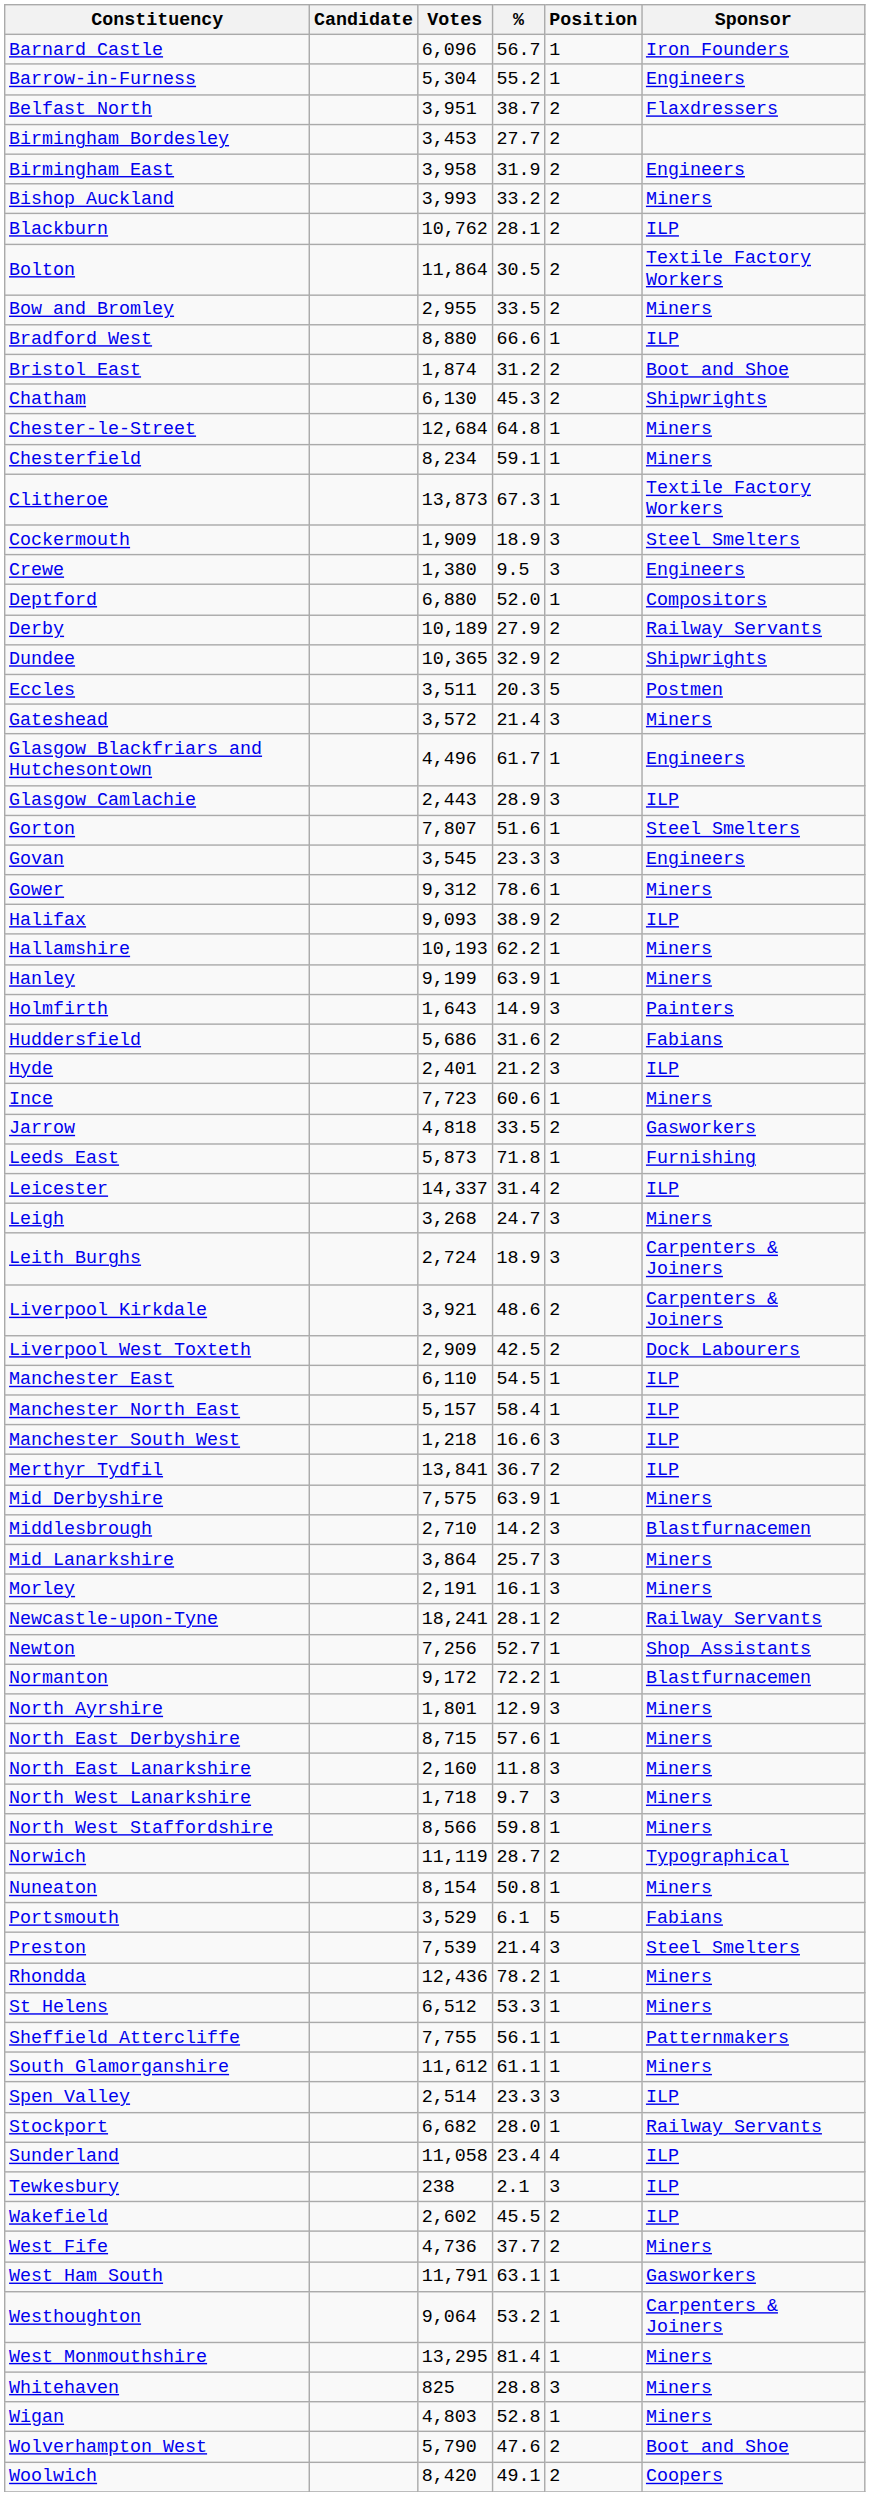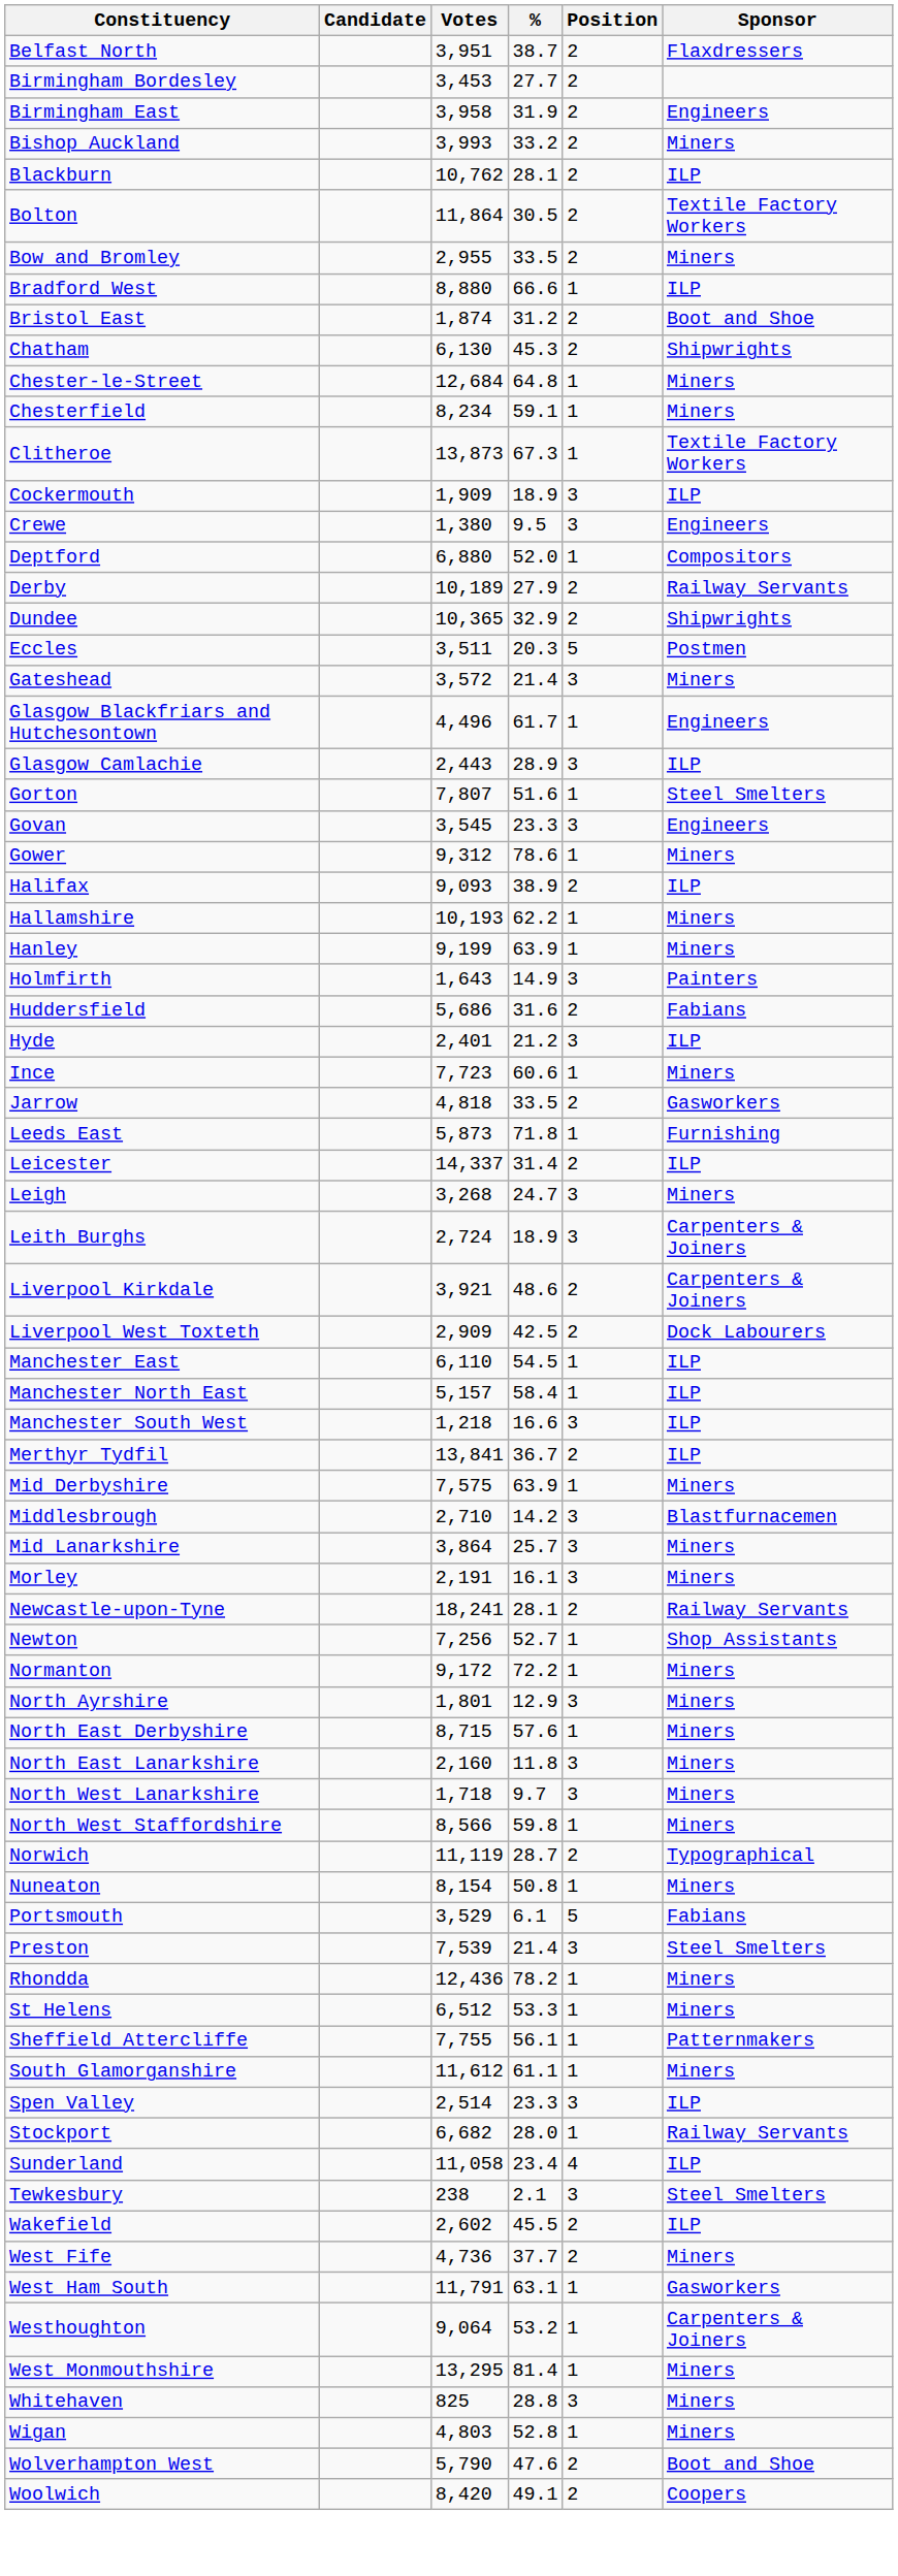 <table class="wikitable sortable">
 <tr>
 <th>Constituency</th>
 <th>Candidate</th>
 <th>Votes</th>
 <th>%</th>
 <th>Position</th>
 <th>Sponsor</th>
-</tr>
-<tr>
-<td><a href='#'>Barnard Castle</a></td>
-<td></td>
-<td>6,096</td>
-<td>56.7</td>
-<td>1</td>
-<td><a href='#'>Iron Founders</a></td>
-</tr>
-<tr>
-<td><a href='#'>Barrow-in-Furness</a></td>
-<td></td>
-<td>5,304</td>
-<td>55.2</td>
-<td>1</td>
-<td><a href='#'>Engineers</a></td>
 </tr>
 <tr>
 <td><a href='#'>Belfast North</a></td>
 <td></td>
 <td>3,951</td>
 <td>38.7</td>
 <td>2</td>
 <td><a href='#'>Flaxdressers</a></td>
 </tr>
 <tr>
 <td><a href='#'>Birmingham Bordesley</a></td>
 <td></td>
 <td>3,453</td>
 <td>27.7</td>
 <td>2</td>
 <td></td>
 </tr>
 <tr>
 <td><a href='#'>Birmingham East</a></td>
 <td></td>
 <td>3,958</td>
 <td>31.9</td>
 <td>2</td>
 <td><a href='#'>Engineers</a></td>
 </tr>
 <tr>
 <td><a href='#'>Bishop Auckland</a></td>
 <td></td>
 <td>3,993</td>
 <td>33.2</td>
 <td>2</td>
 <td><a href='#'>Miners</a></td>
 </tr>
 <tr>
 <td><a href='#'>Blackburn</a></td>
 <td></td>
 <td>10,762</td>
 <td>28.1</td>
 <td>2</td>
 <td><a href='#'>ILP</a></td>
 </tr>
 <tr>
 <td><a href='#'>Bolton</a></td>
 <td></td>
 <td>11,864</td>
 <td>30.5</td>
 <td>2</td>
 <td><a href='#'>Textile Factory Workers</a></td>
 </tr>
 <tr>
 <td><a href='#'>Bow and Bromley</a></td>
 <td></td>
 <td>2,955</td>
 <td>33.5</td>
 <td>2</td>
 <td><a href='#'>Miners</a></td>
 </tr>
 <tr>
 <td><a href='#'>Bradford West</a></td>
 <td></td>
 <td>8,880</td>
 <td>66.6</td>
 <td>1</td>
 <td><a href='#'>ILP</a></td>
 </tr>
 <tr>
 <td><a href='#'>Bristol East</a></td>
 <td></td>
 <td>1,874</td>
 <td>31.2</td>
 <td>2</td>
 <td><a href='#'>Boot and Shoe</a></td>
 </tr>
 <tr>
 <td><a href='#'>Chatham</a></td>
 <td></td>
 <td>6,130</td>
 <td>45.3</td>
 <td>2</td>
 <td><a href='#'>Shipwrights</a></td>
 </tr>
 <tr>
 <td><a href='#'>Chester-le-Street</a></td>
 <td></td>
 <td>12,684</td>
 <td>64.8</td>
 <td>1</td>
 <td><a href='#'>Miners</a></td>
 </tr>
 <tr>
 <td><a href='#'>Chesterfield</a></td>
 <td></td>
 <td>8,234</td>
 <td>59.1</td>
 <td>1</td>
 <td><a href='#'>Miners</a></td>
 </tr>
 <tr>
 <td><a href='#'>Clitheroe</a></td>
 <td></td>
 <td>13,873</td>
 <td>67.3</td>
 <td>1</td>
 <td><a href='#'>Textile Factory Workers</a></td>
 </tr>
 <tr>
 <td><a href='#'>Cockermouth</a></td>
 <td></td>
 <td>1,909</td>
 <td>18.9</td>
 <td>3</td>
-<td><a href='#'>Steel Smelters</a></td>
+<td><a href='#'>ILP</a></td>
 </tr>
 <tr>
 <td><a href='#'>Crewe</a></td>
 <td></td>
 <td>1,380</td>
 <td>9.5</td>
 <td>3</td>
 <td><a href='#'>Engineers</a></td>
 </tr>
 <tr>
 <td><a href='#'>Deptford</a></td>
 <td></td>
 <td>6,880</td>
 <td>52.0</td>
 <td>1</td>
 <td><a href='#'>Compositors</a></td>
 </tr>
 <tr>
 <td><a href='#'>Derby</a></td>
 <td></td>
 <td>10,189</td>
 <td>27.9</td>
 <td>2</td>
 <td><a href='#'>Railway Servants</a></td>
 </tr>
 <tr>
 <td><a href='#'>Dundee</a></td>
 <td></td>
 <td>10,365</td>
 <td>32.9</td>
 <td>2</td>
 <td><a href='#'>Shipwrights</a></td>
 </tr>
 <tr>
 <td><a href='#'>Eccles</a></td>
 <td></td>
 <td>3,511</td>
 <td>20.3</td>
 <td>5</td>
 <td><a href='#'>Postmen</a></td>
 </tr>
 <tr>
 <td><a href='#'>Gateshead</a></td>
 <td></td>
 <td>3,572</td>
 <td>21.4</td>
 <td>3</td>
 <td><a href='#'>Miners</a></td>
 </tr>
 <tr>
 <td><a href='#'>Glasgow Blackfriars and Hutchesontown</a></td>
 <td></td>
 <td>4,496</td>
 <td>61.7</td>
 <td>1</td>
 <td><a href='#'>Engineers</a></td>
 </tr>
 <tr>
 <td><a href='#'>Glasgow Camlachie</a></td>
 <td></td>
 <td>2,443</td>
 <td>28.9</td>
 <td>3</td>
 <td><a href='#'>ILP</a></td>
 </tr>
 <tr>
 <td><a href='#'>Gorton</a></td>
 <td></td>
 <td>7,807</td>
 <td>51.6</td>
 <td>1</td>
 <td><a href='#'>Steel Smelters</a></td>
 </tr>
 <tr>
 <td><a href='#'>Govan</a></td>
 <td></td>
 <td>3,545</td>
 <td>23.3</td>
 <td>3</td>
 <td><a href='#'>Engineers</a></td>
 </tr>
 <tr>
 <td><a href='#'>Gower</a></td>
 <td></td>
 <td>9,312</td>
 <td>78.6</td>
 <td>1</td>
 <td><a href='#'>Miners</a></td>
 </tr>
 <tr>
 <td><a href='#'>Halifax</a></td>
 <td></td>
 <td>9,093</td>
 <td>38.9</td>
 <td>2</td>
 <td><a href='#'>ILP</a></td>
 </tr>
 <tr>
 <td><a href='#'>Hallamshire</a></td>
 <td></td>
 <td>10,193</td>
 <td>62.2</td>
 <td>1</td>
 <td><a href='#'>Miners</a></td>
 </tr>
 <tr>
 <td><a href='#'>Hanley</a></td>
 <td></td>
 <td>9,199</td>
 <td>63.9</td>
 <td>1</td>
 <td><a href='#'>Miners</a></td>
 </tr>
 <tr>
 <td><a href='#'>Holmfirth</a></td>
 <td></td>
 <td>1,643</td>
 <td>14.9</td>
 <td>3</td>
 <td><a href='#'>Painters</a></td>
 </tr>
 <tr>
 <td><a href='#'>Huddersfield</a></td>
 <td></td>
 <td>5,686</td>
 <td>31.6</td>
 <td>2</td>
 <td><a href='#'>Fabians</a></td>
 </tr>
 <tr>
 <td><a href='#'>Hyde</a></td>
 <td></td>
 <td>2,401</td>
 <td>21.2</td>
 <td>3</td>
 <td><a href='#'>ILP</a></td>
 </tr>
 <tr>
 <td><a href='#'>Ince</a></td>
 <td></td>
 <td>7,723</td>
 <td>60.6</td>
 <td>1</td>
 <td><a href='#'>Miners</a></td>
 </tr>
 <tr>
 <td><a href='#'>Jarrow</a></td>
 <td></td>
 <td>4,818</td>
 <td>33.5</td>
 <td>2</td>
 <td><a href='#'>Gasworkers</a></td>
 </tr>
 <tr>
 <td><a href='#'>Leeds East</a></td>
 <td></td>
 <td>5,873</td>
 <td>71.8</td>
 <td>1</td>
 <td><a href='#'>Furnishing</a></td>
 </tr>
 <tr>
 <td><a href='#'>Leicester</a></td>
 <td></td>
 <td>14,337</td>
 <td>31.4</td>
 <td>2</td>
 <td><a href='#'>ILP</a></td>
 </tr>
 <tr>
 <td><a href='#'>Leigh</a></td>
 <td></td>
 <td>3,268</td>
 <td>24.7</td>
 <td>3</td>
 <td><a href='#'>Miners</a></td>
 </tr>
 <tr>
 <td><a href='#'>Leith Burghs</a></td>
 <td></td>
 <td>2,724</td>
 <td>18.9</td>
 <td>3</td>
 <td><a href='#'>Carpenters & Joiners</a></td>
 </tr>
 <tr>
 <td><a href='#'>Liverpool Kirkdale</a></td>
 <td></td>
 <td>3,921</td>
 <td>48.6</td>
 <td>2</td>
 <td><a href='#'>Carpenters & Joiners</a></td>
 </tr>
 <tr>
 <td><a href='#'>Liverpool West Toxteth</a></td>
 <td></td>
 <td>2,909</td>
 <td>42.5</td>
 <td>2</td>
 <td><a href='#'>Dock Labourers</a></td>
 </tr>
 <tr>
 <td><a href='#'>Manchester East</a></td>
 <td></td>
 <td>6,110</td>
 <td>54.5</td>
 <td>1</td>
 <td><a href='#'>ILP</a></td>
 </tr>
 <tr>
 <td><a href='#'>Manchester North East</a></td>
 <td></td>
 <td>5,157</td>
 <td>58.4</td>
 <td>1</td>
 <td><a href='#'>ILP</a></td>
 </tr>
 <tr>
 <td><a href='#'>Manchester South West</a></td>
 <td></td>
 <td>1,218</td>
 <td>16.6</td>
 <td>3</td>
 <td><a href='#'>ILP</a></td>
 </tr>
 <tr>
 <td><a href='#'>Merthyr Tydfil</a></td>
 <td></td>
 <td>13,841</td>
 <td>36.7</td>
 <td>2</td>
 <td><a href='#'>ILP</a></td>
 </tr>
 <tr>
 <td><a href='#'>Mid Derbyshire</a></td>
 <td></td>
 <td>7,575</td>
 <td>63.9</td>
 <td>1</td>
 <td><a href='#'>Miners</a></td>
 </tr>
 <tr>
 <td><a href='#'>Middlesbrough</a></td>
 <td></td>
 <td>2,710</td>
 <td>14.2</td>
 <td>3</td>
 <td><a href='#'>Blastfurnacemen</a></td>
 </tr>
 <tr>
 <td><a href='#'>Mid Lanarkshire</a></td>
 <td></td>
 <td>3,864</td>
 <td>25.7</td>
 <td>3</td>
 <td><a href='#'>Miners</a></td>
 </tr>
 <tr>
 <td><a href='#'>Morley</a></td>
 <td></td>
 <td>2,191</td>
 <td>16.1</td>
 <td>3</td>
 <td><a href='#'>Miners</a></td>
 </tr>
 <tr>
 <td><a href='#'>Newcastle-upon-Tyne</a></td>
 <td></td>
 <td>18,241</td>
 <td>28.1</td>
 <td>2</td>
 <td><a href='#'>Railway Servants</a></td>
 </tr>
 <tr>
 <td><a href='#'>Newton</a></td>
 <td></td>
 <td>7,256</td>
 <td>52.7</td>
 <td>1</td>
 <td><a href='#'>Shop Assistants</a></td>
 </tr>
 <tr>
 <td><a href='#'>Normanton</a></td>
 <td></td>
 <td>9,172</td>
 <td>72.2</td>
 <td>1</td>
-<td><a href='#'>Blastfurnacemen</a></td>
+<td><a href='#'>Miners</a></td>
 </tr>
 <tr>
 <td><a href='#'>North Ayrshire</a></td>
 <td></td>
 <td>1,801</td>
 <td>12.9</td>
 <td>3</td>
 <td><a href='#'>Miners</a></td>
 </tr>
 <tr>
 <td><a href='#'>North East Derbyshire</a></td>
 <td></td>
 <td>8,715</td>
 <td>57.6</td>
 <td>1</td>
 <td><a href='#'>Miners</a></td>
 </tr>
 <tr>
 <td><a href='#'>North East Lanarkshire</a></td>
 <td></td>
 <td>2,160</td>
 <td>11.8</td>
 <td>3</td>
 <td><a href='#'>Miners</a></td>
 </tr>
 <tr>
 <td><a href='#'>North West Lanarkshire</a></td>
 <td></td>
 <td>1,718</td>
 <td>9.7</td>
 <td>3</td>
 <td><a href='#'>Miners</a></td>
 </tr>
 <tr>
 <td><a href='#'>North West Staffordshire</a></td>
 <td></td>
 <td>8,566</td>
 <td>59.8</td>
 <td>1</td>
 <td><a href='#'>Miners</a></td>
 </tr>
 <tr>
 <td><a href='#'>Norwich</a></td>
 <td></td>
 <td>11,119</td>
 <td>28.7</td>
 <td>2</td>
 <td><a href='#'>Typographical</a></td>
 </tr>
 <tr>
 <td><a href='#'>Nuneaton</a></td>
 <td></td>
 <td>8,154</td>
 <td>50.8</td>
 <td>1</td>
 <td><a href='#'>Miners</a></td>
 </tr>
 <tr>
 <td><a href='#'>Portsmouth</a></td>
 <td></td>
 <td>3,529</td>
 <td>6.1</td>
 <td>5</td>
 <td><a href='#'>Fabians</a></td>
 </tr>
 <tr>
 <td><a href='#'>Preston</a></td>
 <td></td>
 <td>7,539</td>
 <td>21.4</td>
 <td>3</td>
 <td><a href='#'>Steel Smelters</a></td>
 </tr>
 <tr>
 <td><a href='#'>Rhondda</a></td>
 <td></td>
 <td>12,436</td>
 <td>78.2</td>
 <td>1</td>
 <td><a href='#'>Miners</a></td>
 </tr>
 <tr>
 <td><a href='#'>St Helens</a></td>
 <td></td>
 <td>6,512</td>
 <td>53.3</td>
 <td>1</td>
 <td><a href='#'>Miners</a></td>
 </tr>
 <tr>
 <td><a href='#'>Sheffield Attercliffe</a></td>
 <td></td>
 <td>7,755</td>
 <td>56.1</td>
 <td>1</td>
 <td><a href='#'>Patternmakers</a></td>
 </tr>
 <tr>
 <td><a href='#'>South Glamorganshire</a></td>
 <td></td>
 <td>11,612</td>
 <td>61.1</td>
 <td>1</td>
 <td><a href='#'>Miners</a></td>
 </tr>
 <tr>
 <td><a href='#'>Spen Valley</a></td>
 <td></td>
 <td>2,514</td>
 <td>23.3</td>
 <td>3</td>
 <td><a href='#'>ILP</a></td>
 </tr>
 <tr>
 <td><a href='#'>Stockport</a></td>
 <td></td>
 <td>6,682</td>
 <td>28.0</td>
 <td>1</td>
 <td><a href='#'>Railway Servants</a></td>
 </tr>
 <tr>
 <td><a href='#'>Sunderland</a></td>
 <td></td>
 <td>11,058</td>
 <td>23.4</td>
 <td>4</td>
 <td><a href='#'>ILP</a></td>
 </tr>
 <tr>
 <td><a href='#'>Tewkesbury</a></td>
 <td></td>
 <td>238</td>
 <td>2.1</td>
 <td>3</td>
-<td><a href='#'>ILP</a></td>
+<td><a href='#'>Steel Smelters</a></td>
 </tr>
 <tr>
 <td><a href='#'>Wakefield</a></td>
 <td></td>
 <td>2,602</td>
 <td>45.5</td>
 <td>2</td>
 <td><a href='#'>ILP</a></td>
 </tr>
 <tr>
 <td><a href='#'>West Fife</a></td>
 <td></td>
 <td>4,736</td>
 <td>37.7</td>
 <td>2</td>
 <td><a href='#'>Miners</a></td>
 </tr>
 <tr>
 <td><a href='#'>West Ham South</a></td>
 <td></td>
 <td>11,791</td>
 <td>63.1</td>
 <td>1</td>
 <td><a href='#'>Gasworkers</a></td>
 </tr>
 <tr>
 <td><a href='#'>Westhoughton</a></td>
 <td></td>
 <td>9,064</td>
 <td>53.2</td>
 <td>1</td>
 <td><a href='#'>Carpenters & Joiners</a></td>
 </tr>
 <tr>
 <td><a href='#'>West Monmouthshire</a></td>
 <td></td>
 <td>13,295</td>
 <td>81.4</td>
 <td>1</td>
 <td><a href='#'>Miners</a></td>
 </tr>
 <tr>
 <td><a href='#'>Whitehaven</a></td>
 <td></td>
 <td>825</td>
 <td>28.8</td>
 <td>3</td>
 <td><a href='#'>Miners</a></td>
 </tr>
 <tr>
 <td><a href='#'>Wigan</a></td>
 <td></td>
 <td>4,803</td>
 <td>52.8</td>
 <td>1</td>
 <td><a href='#'>Miners</a></td>
 </tr>
 <tr>
 <td><a href='#'>Wolverhampton West</a></td>
 <td></td>
 <td>5,790</td>
 <td>47.6</td>
 <td>2</td>
 <td><a href='#'>Boot and Shoe</a></td>
 </tr>
 <tr>
 <td><a href='#'>Woolwich</a></td>
 <td></td>
 <td>8,420</td>
 <td>49.1</td>
 <td>2</td>
 <td><a href='#'>Coopers</a></td>
 </tr>
 </table>
